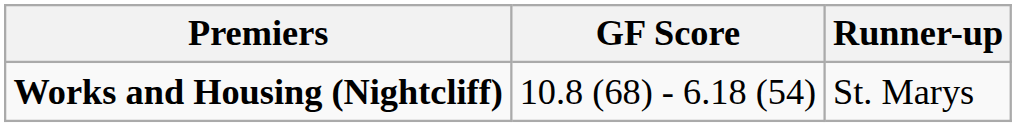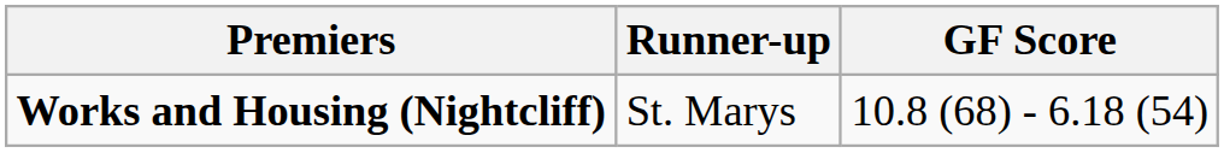 <table class="wikitable" style="text-align:left;">
 <tr style="background:#efefef;">
 <th>Premiers</th>
+<th>Runner-up</th>
 <th>GF Score</th>
-<th>Runner-up</th>
 </tr>
 <tr>
 <td><strong>Works and Housing (Nightcliff)</strong></td>
+<td>St. Marys</td>
 <td>10.8 (68) - 6.18 (54)</td>
-<td>St. Marys</td>
 </tr>
 </table>
